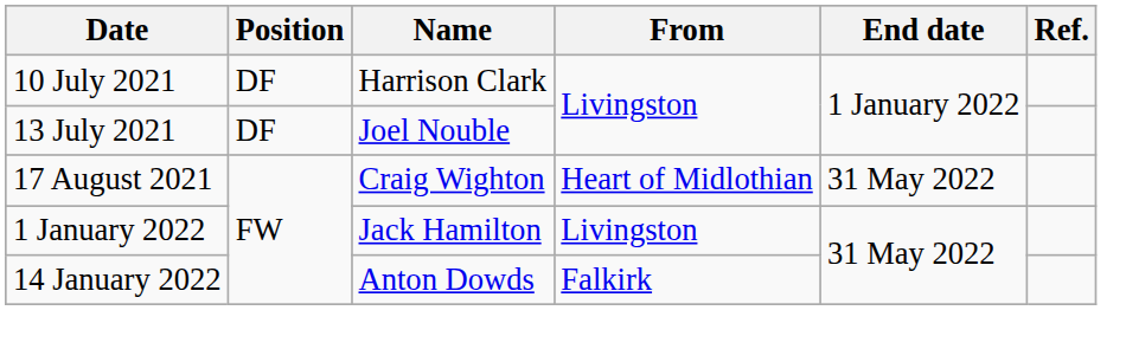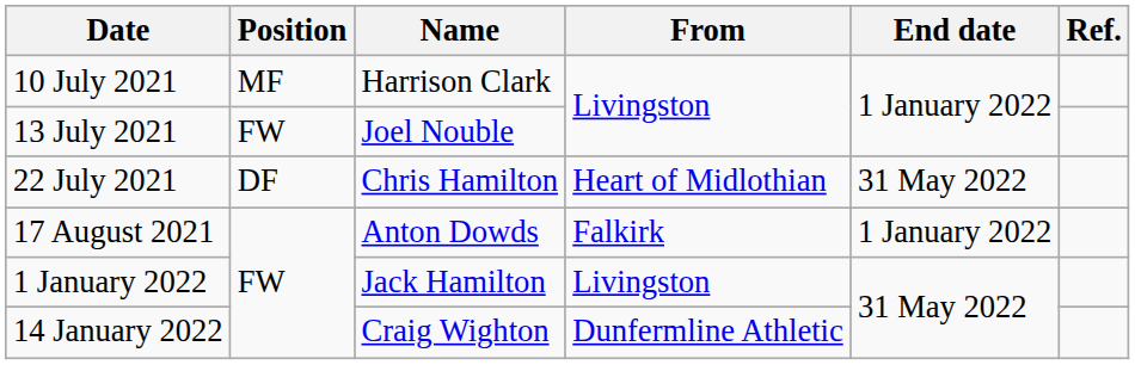 <table class="wikitable">
 <tr>
 <th>Date</th>
 <th>Position</th>
 <th>Name</th>
 <th>From</th>
 <th>End date</th>
 <th>Ref.</th>
 </tr>
 <tr>
 <td>10 July 2021</td>
-<td>DF</td>
+<td>MF</td>
 <td> Harrison Clark</td>
 <td rowspan="2"><a href='#'>Livingston</a></td>
 <td rowspan="2">1 January 2022</td>
 <td></td>
 </tr>
 <tr>
 <td>13 July 2021</td>
+<td>FW</td>
+<td> <a href='#'>Joel Nouble</a></td>
+<td></td>
+</tr>
+<tr>
+<td>22 July 2021</td>
 <td>DF</td>
-<td> <a href='#'>Joel Nouble</a></td>
+<td><a href='#'>Chris Hamilton</a></td>
+<td><a href='#'>Heart of Midlothian</a></td>
+<td>31 May 2022</td>
 <td></td>
 </tr>
 <tr>
 <td>17 August 2021</td>
 <td rowspan="3">FW</td>
-<td><a href='#'>Craig Wighton</a></td>
-<td><a href='#'>Heart of Midlothian</a></td>
-<td>31 May 2022</td>
+<td><a href='#'>Anton Dowds</a></td>
+<td><a href='#'>Falkirk</a></td>
+<td>1 January 2022</td>
 <td></td>
 </tr>
 <tr>
 <td>1 January 2022</td>
 <td><a href='#'>Jack Hamilton</a></td>
 <td><a href='#'>Livingston</a></td>
 <td rowspan="2">31 May 2022</td>
 <td></td>
 </tr>
 <tr>
 <td>14 January 2022</td>
-<td><a href='#'>Anton Dowds</a></td>
-<td><a href='#'>Falkirk</a></td>
+<td><a href='#'>Craig Wighton</a></td>
+<td><a href='#'>Dunfermline Athletic</a></td>
 <td></td>
 </tr>
 </table>
